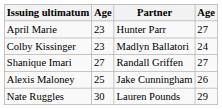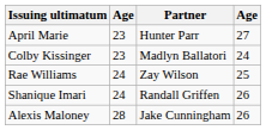 <table class= "wikitable sortable">
 <tr>
 <th nowrap>Issuing ultimatum</th>
 <th>Age</th>
 <th>Partner</th>
 <th>Age</th>
 </tr>
 <tr>
 <td>April Marie</td>
 <td>23</td>
 <td>Hunter Parr</td>
 <td>27</td>
 </tr>
 <tr>
 <td>Colby Kissinger</td>
 <td>23</td>
 <td>Madlyn Ballatori</td>
 <td>24</td>
 </tr>
 <tr>
+<td>Rae Williams</td>
+<td>24</td>
+<td>Zay Wilson</td>
+<td>25</td>
+</tr>
+<tr>
 <td>Shanique Imari</td>
-<td>27</td>
+<td>24</td>
 <td>Randall Griffen</td>
-<td>27</td>
+<td>26</td>
 </tr>
 <tr>
 <td>Alexis Maloney</td>
-<td>25</td>
+<td>28</td>
 <td>Jake Cunningham</td>
 <td>26</td>
 </tr>
-<tr>
-<td>Nate Ruggles</td>
-<td>30</td>
-<td>Lauren Pounds</td>
-<td>29</td>
-</tr>
 </table>
